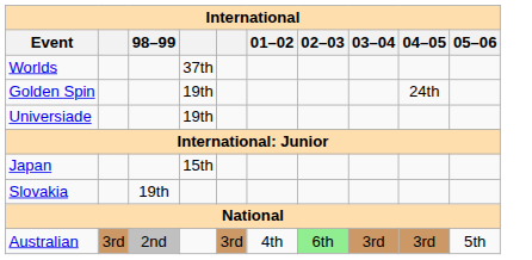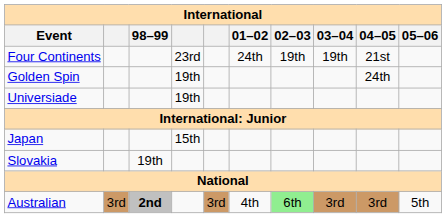 <table class="wikitable" style="text-align:center">
 <tr>
 <th style="background-color: #ffdead; " colspan=10 align=center>International</th>
 </tr>
 <tr>
 <th>Event</th>
 <th></th>
 <th>98–99</th>
 <th></th>
 <th></th>
 <th>01–02</th>
 <th>02–03</th>
 <th>03–04</th>
 <th>04–05</th>
 <th>05–06</th>
 </tr>
 <tr>
-<td align=left><a href='#'>Worlds</a></td>
+<td align=left><a href='#'>Four Continents</a></td>
 <td></td>
 <td></td>
-<td>37th</td>
+<td>23rd</td>
 <td></td>
-<td></td>
-<td></td>
-<td></td>
-<td></td>
+<td>24th</td>
+<td>19th</td>
+<td>19th</td>
+<td>21st</td>
 <td></td>
 </tr>
 <tr>
 <td align=left><a href='#'>Golden Spin</a></td>
 <td></td>
 <td></td>
 <td>19th</td>
 <td></td>
 <td></td>
 <td></td>
 <td></td>
 <td>24th</td>
 <td></td>
 </tr>
 <tr>
 <td align=left><a href='#'>Universiade</a></td>
 <td></td>
 <td></td>
 <td>19th</td>
 <td></td>
 <td></td>
 <td></td>
 <td></td>
 <td></td>
 <td></td>
 </tr>
 <tr>
 <th style="background-color: #ffdead; " colspan=10 align=center>International: Junior</th>
 </tr>
 <tr>
 <td align=left> <a href='#'>Japan</a></td>
 <td></td>
 <td></td>
 <td>15th</td>
 <td></td>
 <td></td>
 <td></td>
 <td></td>
 <td></td>
 <td></td>
 </tr>
 <tr>
 <td align=left> <a href='#'>Slovakia</a></td>
 <td></td>
 <td>19th</td>
 <td></td>
 <td></td>
 <td></td>
 <td></td>
 <td></td>
 <td></td>
 <td></td>
 </tr>
 <tr>
 <th style="background-color: #ffdead; " colspan=10 align=center>National</th>
 </tr>
 <tr>
 <td align=left><a href='#'>Australian</a></td>
 <td bgcolor=cc9966>3rd</td>
-<td bgcolor=silver>2nd</td>
+<td bgcolor=silver><strong>2nd</strong></td>
 <td></td>
 <td bgcolor=cc9966>3rd</td>
 <td>4th</td>
 <td style="background: lightgreen;">6th</td>
 <td bgcolor=cc9966>3rd</td>
 <td bgcolor=cc9966>3rd</td>
 <td>5th</td>
 </tr>
 </table>
